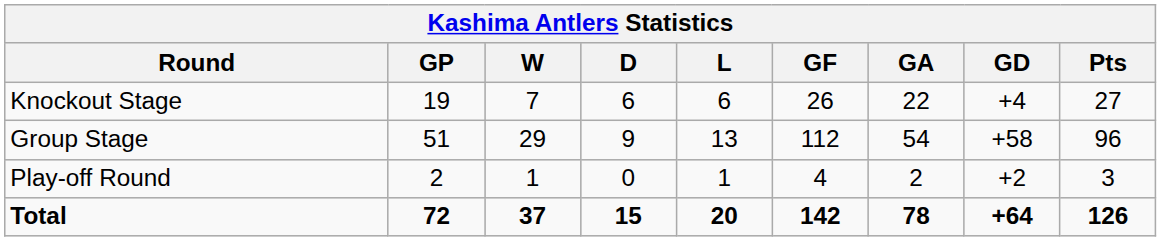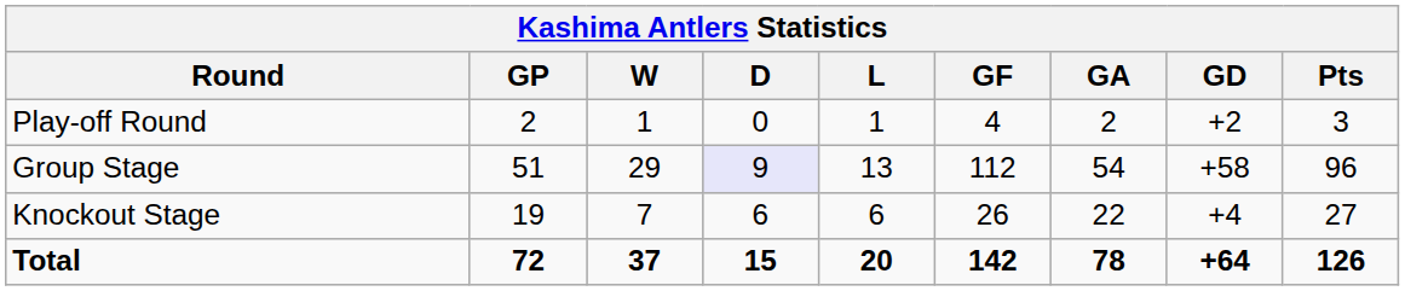 <table width=60% class="wikitable" style="text-align:center;">
 <tr>
 <th colspan=9> <a href='#'>Kashima Antlers</a> Statistics</th>
 </tr>
 <tr>
 <th width=20%>Round</th>
 <th width=5%>GP</th>
 <th width=5%>W</th>
 <th width=5%>D</th>
 <th width=5%>L</th>
 <th width=5%>GF</th>
 <th width=5%>GA</th>
 <th width=5%>GD</th>
 <th width=5%>Pts</th>
 </tr>
 <tr>
+<td align="left">Play-off Round</td>
+<td>2</td>
+<td>1</td>
+<td>0</td>
+<td>1</td>
+<td>4</td>
+<td>2</td>
+<td>+2</td>
+<td>3</td>
+</tr>
+<tr>
+<td align="left">Group Stage</td>
+<td>51</td>
+<td>29</td>
+<td style="background: lavender;">9</td>
+<td>13</td>
+<td>112</td>
+<td>54</td>
+<td>+58</td>
+<td>96</td>
+</tr>
+<tr>
 <td align="left">Knockout Stage</td>
 <td>19</td>
 <td>7</td>
 <td>6</td>
 <td>6</td>
 <td>26</td>
 <td>22</td>
 <td>+4</td>
 <td>27</td>
-</tr>
-<tr>
-<td align="left">Group Stage</td>
-<td>51</td>
-<td>29</td>
-<td>9</td>
-<td>13</td>
-<td>112</td>
-<td>54</td>
-<td>+58</td>
-<td>96</td>
-</tr>
-<tr>
-<td align="left">Play-off Round</td>
-<td>2</td>
-<td>1</td>
-<td>0</td>
-<td>1</td>
-<td>4</td>
-<td>2</td>
-<td>+2</td>
-<td>3</td>
 </tr>
 <tr style="font-weight:bold">
 <td align="left">Total</td>
 <td>72</td>
 <td>37</td>
 <td>15</td>
 <td>20</td>
 <td>142</td>
 <td>78</td>
 <td>+64</td>
 <td>126</td>
 </tr>
 </table>
